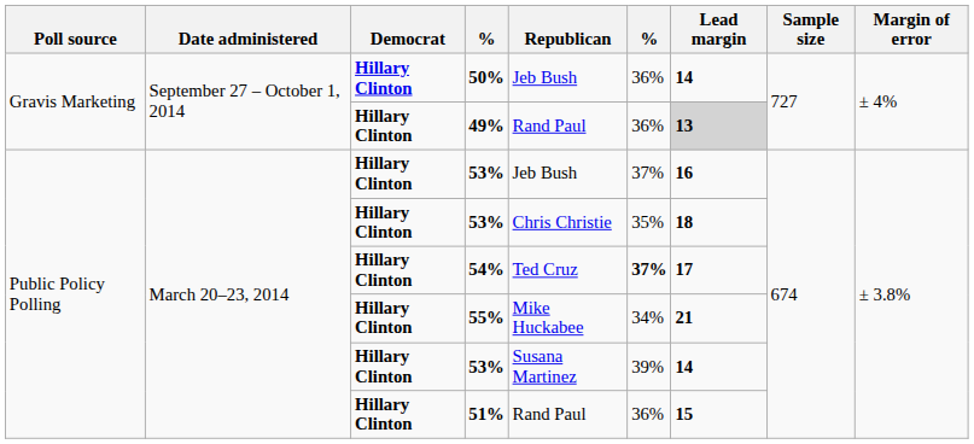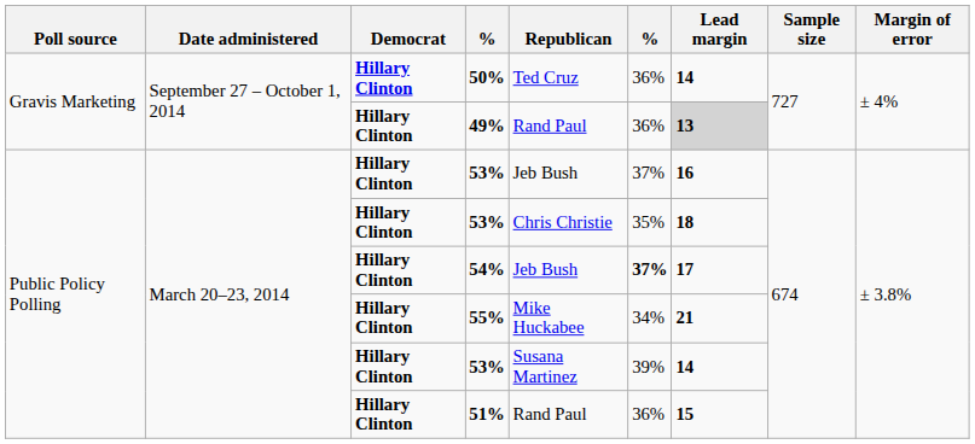 <table class="wikitable">
 <tr valign=bottom>
 <th>Poll source</th>
 <th>Date administered</th>
 <th>Democrat</th>
 <th>%</th>
 <th>Republican</th>
 <th>%</th>
 <th>Lead margin</th>
 <th>Sample size</th>
 <th>Margin of error</th>
 </tr>
 <tr>
 <td rowspan=2>Gravis Marketing</td>
 <td rowspan=2>September 27 – October 1, 2014</td>
 <td><strong><a href='#'>Hillary Clinton</a></strong></td>
 <td><strong>50%</strong></td>
-<td><a href='#'>Jeb Bush</a></td>
+<td><a href='#'>Ted Cruz</a></td>
 <td>36%</td>
 <td><strong>14</strong></td>
 <td rowspan=2>727</td>
 <td rowspan=2>± 4%</td>
 </tr>
 <tr>
 <td><strong>Hillary Clinton</strong></td>
 <td><strong>49%</strong></td>
 <td><a href='#'>Rand Paul</a></td>
 <td>36%</td>
 <td style="background: lightgrey;"><strong>13</strong></td>
 </tr>
 <tr>
 <td rowspan=6>Public Policy Polling</td>
 <td rowspan=6>March 20–23, 2014</td>
 <td><strong>Hillary Clinton</strong></td>
 <td><strong>53%</strong></td>
 <td>Jeb Bush</td>
 <td>37%</td>
 <td><strong>16</strong></td>
 <td rowspan=6>674</td>
 <td rowspan=6>± 3.8%</td>
 </tr>
 <tr>
 <td><strong>Hillary Clinton</strong></td>
 <td><strong>53%</strong></td>
 <td><a href='#'>Chris Christie</a></td>
 <td>35%</td>
 <td><strong>18</strong></td>
 </tr>
 <tr>
 <td><strong>Hillary Clinton</strong></td>
 <td><strong>54%</strong></td>
-<td><a href='#'>Ted Cruz</a></td>
+<td><a href='#'>Jeb Bush</a></td>
 <td><strong>37%</strong></td>
 <td><strong>17</strong></td>
 </tr>
 <tr>
 <td><strong>Hillary Clinton</strong></td>
 <td><strong>55%</strong></td>
 <td><a href='#'>Mike Huckabee</a></td>
 <td>34%</td>
 <td><strong>21</strong></td>
 </tr>
 <tr>
 <td><strong>Hillary Clinton</strong></td>
 <td><strong>53%</strong></td>
 <td><a href='#'>Susana Martinez</a></td>
 <td>39%</td>
 <td><strong>14</strong></td>
 </tr>
 <tr>
 <td><strong>Hillary Clinton</strong></td>
 <td><strong>51%</strong></td>
 <td>Rand Paul</td>
 <td>36%</td>
 <td><strong>15</strong></td>
 </tr>
 </table>
